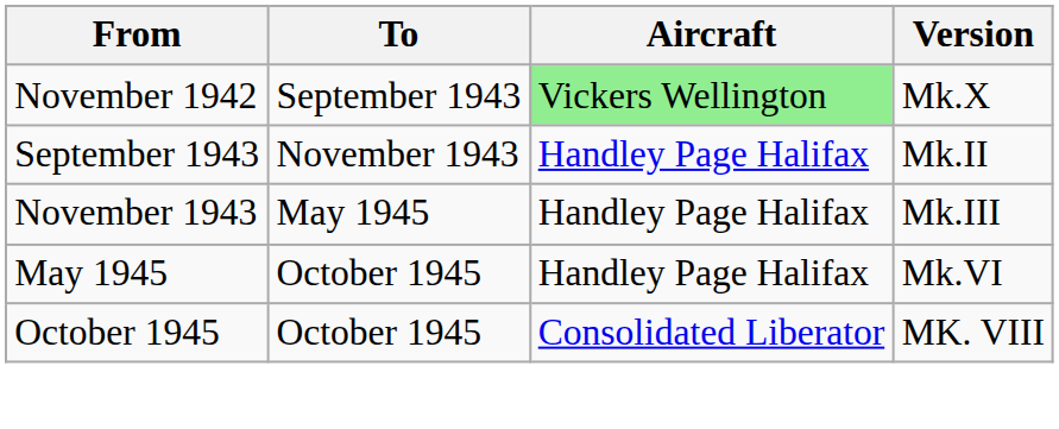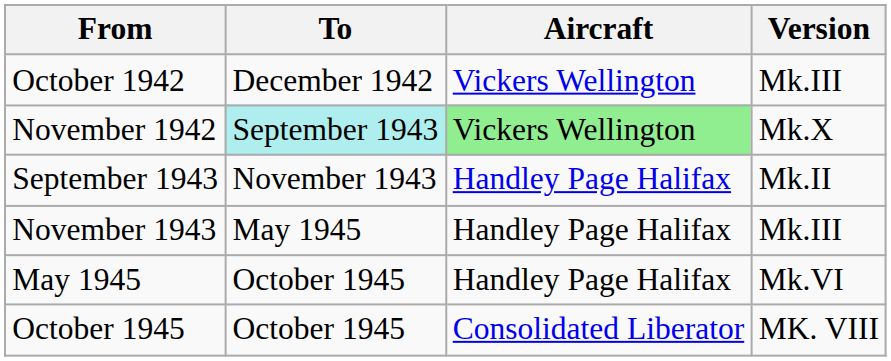 <table class="wikitable">
 <tr>
 <th>From</th>
 <th>To</th>
 <th>Aircraft</th>
 <th>Version</th>
 </tr>
 <tr>
+<td>October 1942</td>
+<td>December 1942</td>
+<td><a href='#'>Vickers Wellington</a></td>
+<td>Mk.III</td>
+</tr>
+<tr>
 <td>November 1942</td>
-<td>September 1943</td>
+<td style="background: paleturquoise;">September 1943</td>
 <td style="background: lightgreen;">Vickers Wellington</td>
 <td>Mk.X</td>
 </tr>
 <tr>
 <td>September 1943</td>
 <td>November 1943</td>
 <td><a href='#'>Handley Page Halifax</a></td>
 <td>Mk.II</td>
 </tr>
 <tr>
 <td>November 1943</td>
 <td>May 1945</td>
 <td>Handley Page Halifax</td>
 <td>Mk.III</td>
 </tr>
 <tr>
 <td>May 1945</td>
 <td>October 1945</td>
 <td>Handley Page Halifax</td>
 <td>Mk.VI</td>
 </tr>
 <tr>
 <td>October 1945</td>
 <td>October 1945</td>
 <td><a href='#'>Consolidated Liberator</a></td>
 <td>MK. VIII</td>
 </tr>
 </table>
